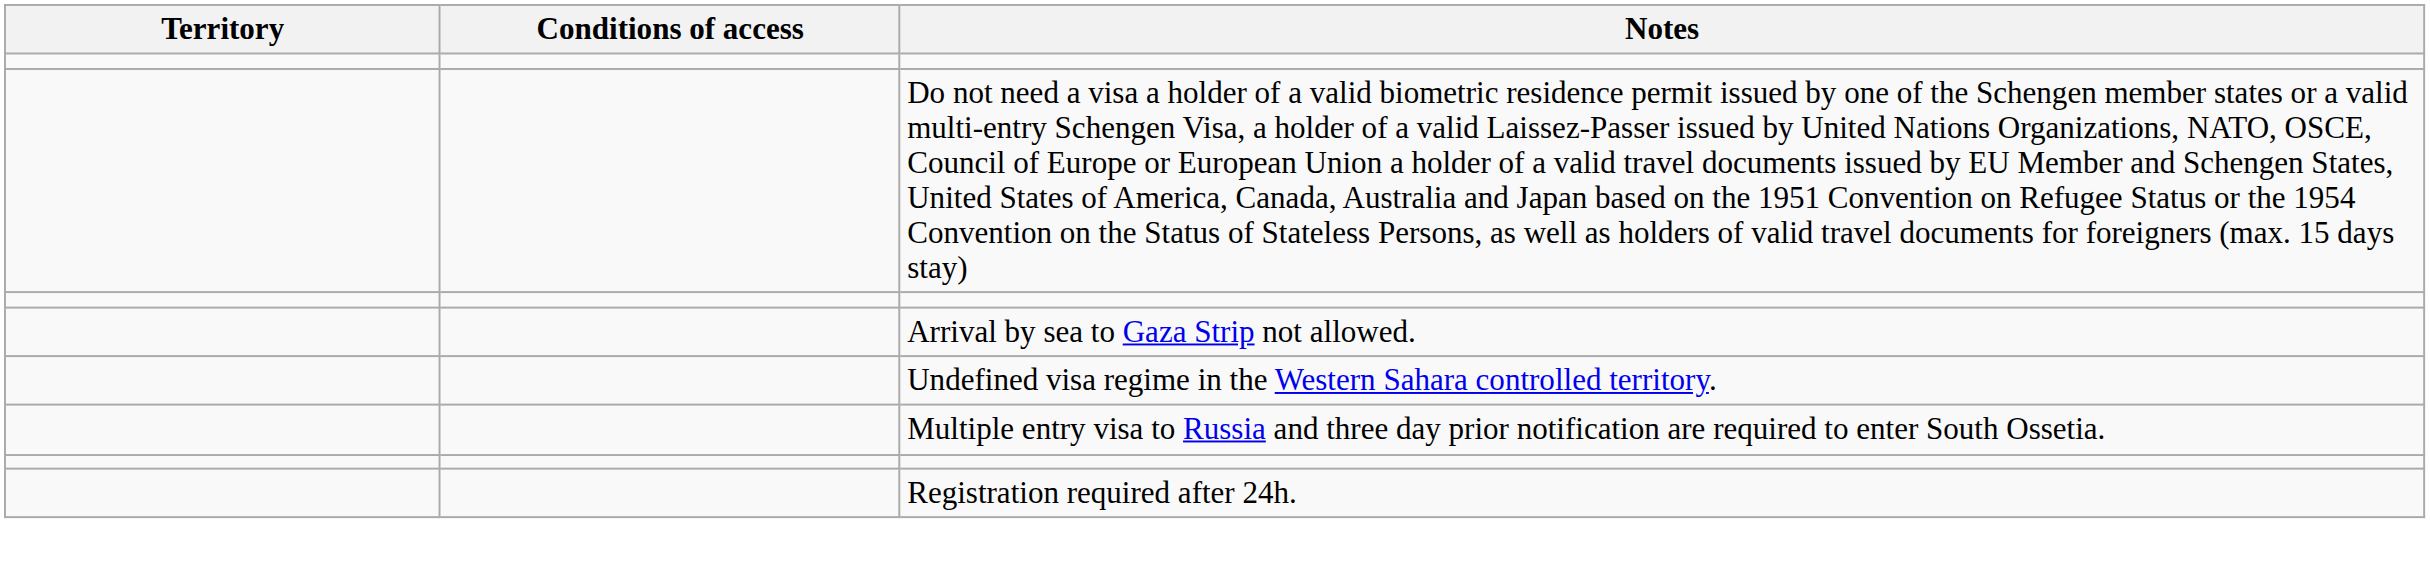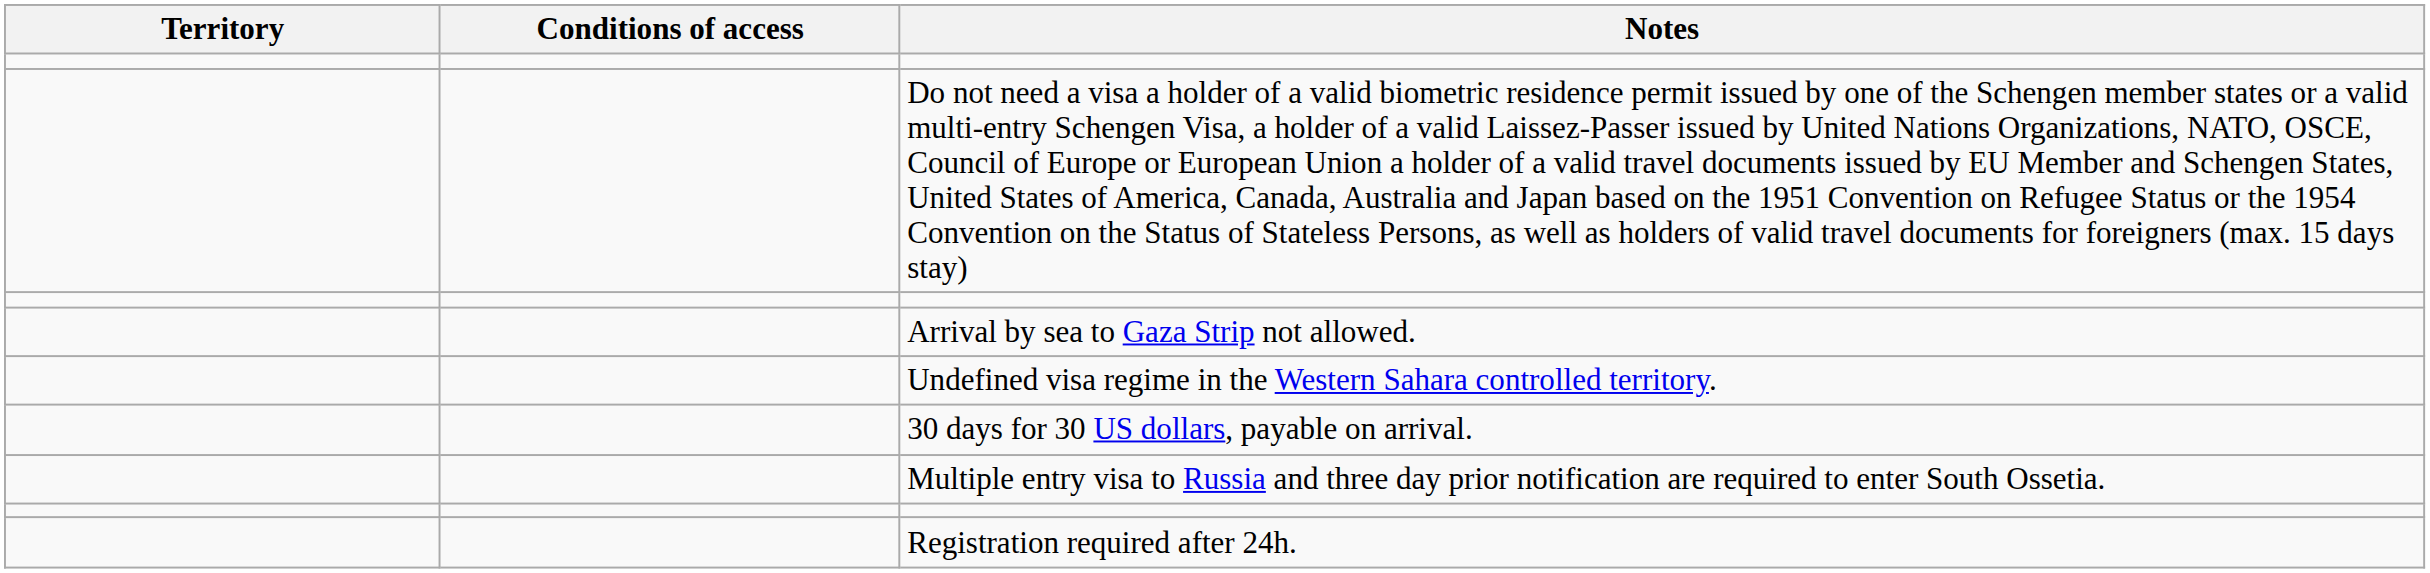 <table class="wikitable" style="text-align: left; table-layout: fixed;">
 <tr>
 <th width="18%">Territory</th>
 <th width="19%">Conditions of access</th>
 <th>Notes</th>
 </tr>
 <tr>
 <td></td>
 <td></td>
 <td></td>
 </tr>
 <tr>
 <td></td>
 <td></td>
 <td>Do not need a visa a holder of a valid biometric residence permit issued by one of the Schengen member states or a valid multi-entry Schengen Visa, a holder of a valid Laissez-Passer issued by United Nations Organizations, NATO, OSCE, Council of Europe or European Union a holder of a valid travel documents issued by EU Member and Schengen States, United States of America, Canada, Australia and Japan based on the 1951 Convention on Refugee Status or the 1954 Convention on the Status of Stateless Persons, as well as holders of valid travel documents for foreigners (max. 15 days stay)</td>
 </tr>
 <tr>
 <td></td>
 <td></td>
 <td></td>
 </tr>
 <tr>
 <td></td>
 <td></td>
 <td>Arrival by sea to <a href='#'>Gaza Strip</a> not allowed.</td>
 </tr>
 <tr>
 <td></td>
 <td></td>
 <td>Undefined visa regime in the <a href='#'>Western Sahara controlled territory</a>.</td>
 </tr>
 <tr>
 <td></td>
 <td></td>
+<td>30 days for 30 <a href='#'>US dollars</a>, payable on arrival.</td>
+</tr>
+<tr>
+<td></td>
+<td></td>
 <td>Multiple entry visa to <a href='#'>Russia</a> and three day prior notification are required to enter South Ossetia.</td>
 </tr>
 <tr>
 <td></td>
 <td></td>
 <td></td>
 </tr>
 <tr>
 <td></td>
 <td></td>
 <td>Registration required after 24h.</td>
 </tr>
 </table>
